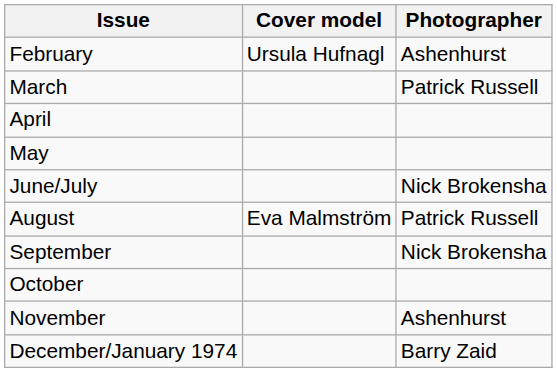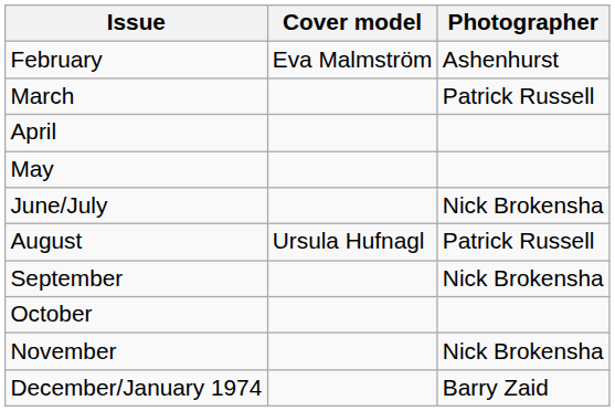 <table class="wikitable">
 <tr>
 <th>Issue</th>
 <th>Cover model</th>
 <th>Photographer</th>
 </tr>
 <tr>
 <td>February</td>
-<td>Ursula Hufnagl</td>
+<td>Eva Malmström</td>
 <td>Ashenhurst</td>
 </tr>
 <tr>
 <td>March</td>
 <td></td>
 <td>Patrick Russell</td>
 </tr>
 <tr>
 <td>April</td>
 <td></td>
 <td></td>
 </tr>
 <tr>
 <td>May</td>
 <td></td>
 <td></td>
 </tr>
 <tr>
 <td>June/July</td>
 <td></td>
 <td>Nick Brokensha</td>
 </tr>
 <tr>
 <td>August</td>
-<td>Eva Malmström</td>
+<td>Ursula Hufnagl</td>
 <td>Patrick Russell</td>
 </tr>
 <tr>
 <td>September</td>
 <td></td>
 <td>Nick Brokensha</td>
 </tr>
 <tr>
 <td>October</td>
 <td></td>
 <td></td>
 </tr>
 <tr>
 <td>November</td>
 <td></td>
-<td>Ashenhurst</td>
+<td>Nick Brokensha</td>
 </tr>
 <tr>
 <td>December/January 1974</td>
 <td></td>
 <td>Barry Zaid</td>
 </tr>
 </table>
